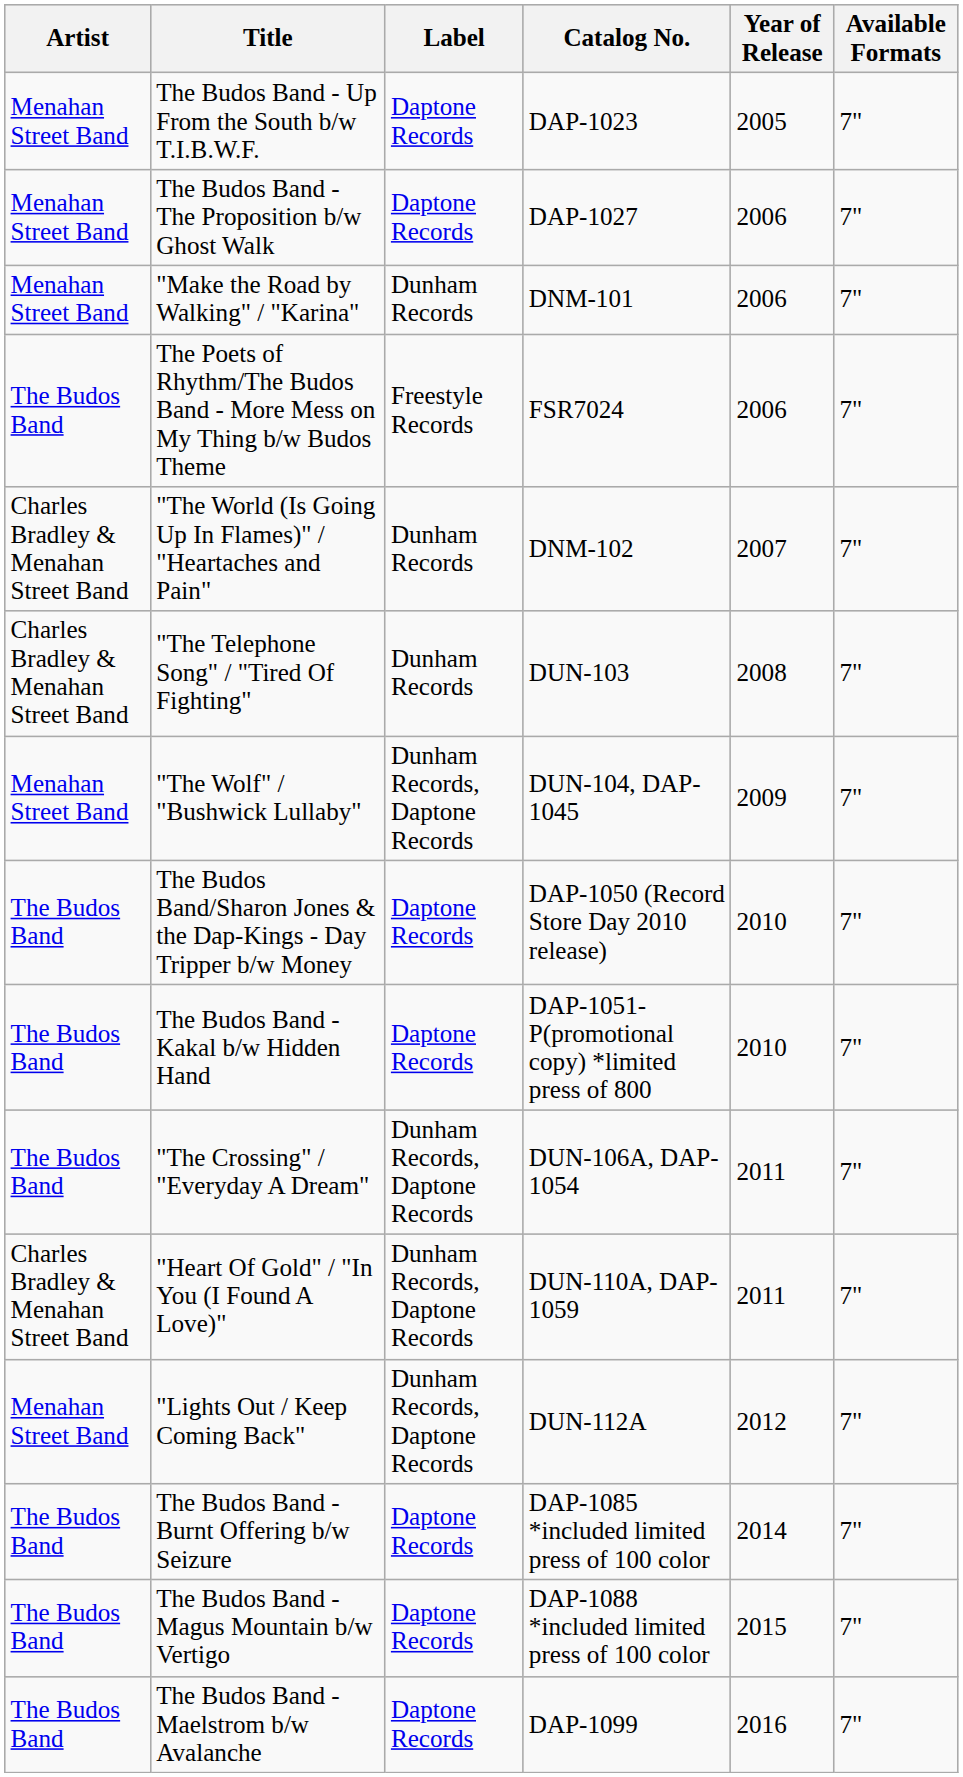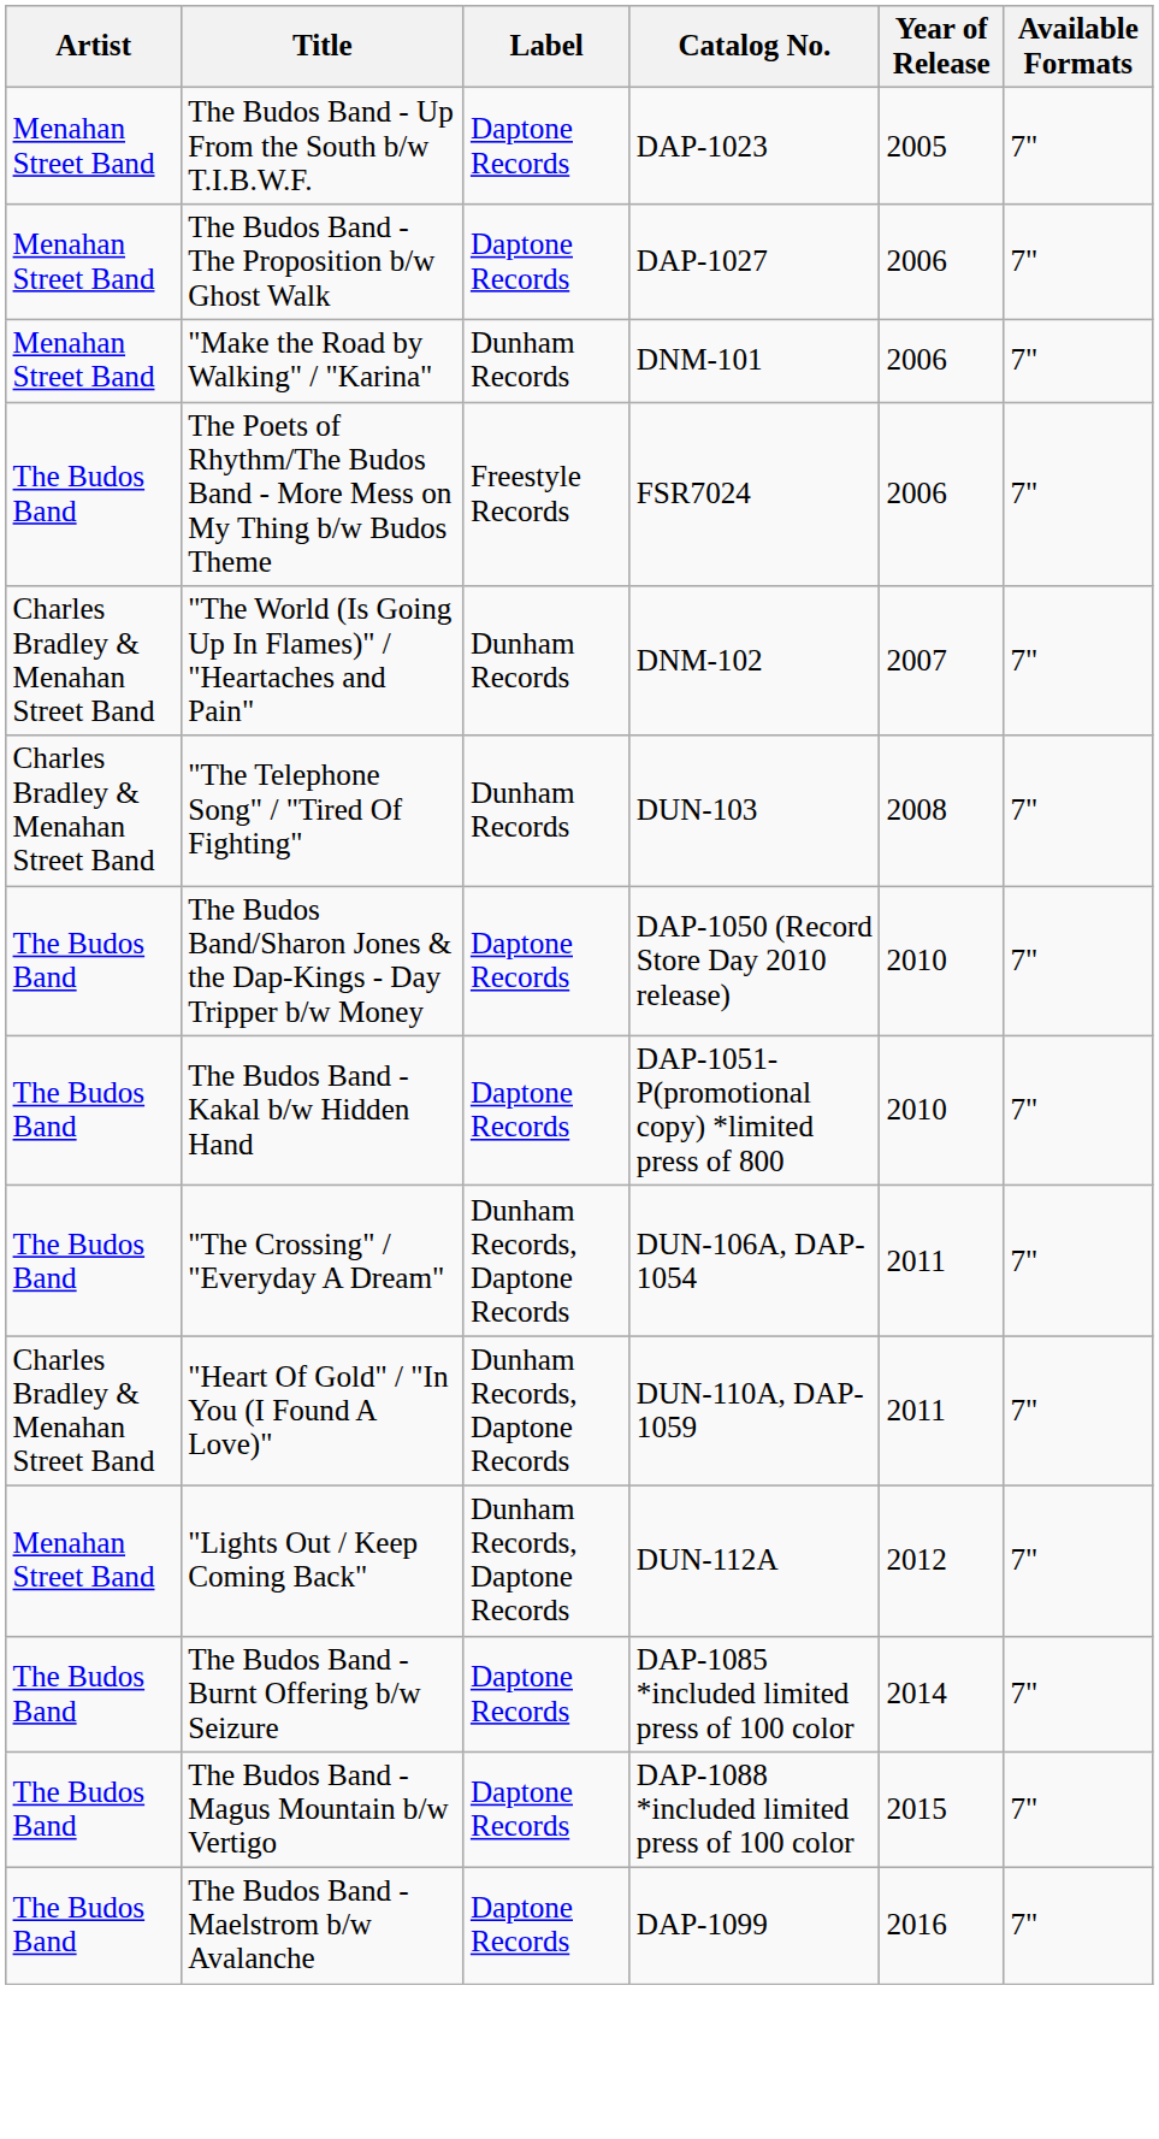 <table class="wikitable">
 <tr>
 <th>Artist</th>
 <th>Title</th>
 <th>Label</th>
 <th>Catalog No.</th>
 <th>Year of Release</th>
 <th>Available Formats</th>
 </tr>
 <tr>
 <td><a href='#'>Menahan Street Band</a></td>
 <td>The Budos Band - Up From the South b/w T.I.B.W.F.</td>
 <td><a href='#'>Daptone Records</a></td>
 <td>DAP-1023</td>
 <td>2005</td>
 <td>7"</td>
 </tr>
 <tr>
 <td><a href='#'>Menahan Street Band</a></td>
 <td>The Budos Band - The Proposition b/w Ghost Walk</td>
 <td><a href='#'>Daptone Records</a></td>
 <td>DAP-1027</td>
 <td>2006</td>
 <td>7"</td>
 </tr>
 <tr>
 <td><a href='#'>Menahan Street Band</a></td>
 <td>"Make the Road by Walking" / "Karina"</td>
 <td>Dunham Records</td>
 <td>DNM-101</td>
 <td>2006</td>
 <td>7"</td>
 </tr>
 <tr>
 <td><a href='#'>The Budos Band</a></td>
 <td>The Poets of Rhythm/The Budos Band - More Mess on My Thing b/w Budos Theme</td>
 <td>Freestyle Records</td>
 <td>FSR7024</td>
 <td>2006</td>
 <td>7"</td>
 </tr>
 <tr>
 <td>Charles Bradley & Menahan Street Band</td>
 <td>"The World (Is Going Up In Flames)" / "Heartaches and Pain"</td>
 <td>Dunham Records</td>
 <td>DNM-102</td>
 <td>2007</td>
 <td>7"</td>
 </tr>
 <tr>
 <td>Charles Bradley & Menahan Street Band</td>
 <td>"The Telephone Song" / "Tired Of Fighting"</td>
 <td>Dunham Records</td>
 <td>DUN-103</td>
 <td>2008</td>
-<td>7"</td>
-</tr>
-<tr>
-<td><a href='#'>Menahan Street Band</a></td>
-<td>"The Wolf" / "Bushwick Lullaby"</td>
-<td>Dunham Records, Daptone Records</td>
-<td>DUN-104, DAP-1045</td>
-<td>2009</td>
 <td>7"</td>
 </tr>
 <tr>
 <td><a href='#'>The Budos Band</a></td>
 <td>The Budos Band/Sharon Jones & the Dap-Kings - Day Tripper b/w Money</td>
 <td><a href='#'>Daptone Records</a></td>
 <td>DAP-1050 (Record Store Day 2010 release)</td>
 <td>2010</td>
 <td>7"</td>
 </tr>
 <tr>
 <td><a href='#'>The Budos Band</a></td>
 <td>The Budos Band - Kakal b/w Hidden Hand</td>
 <td><a href='#'>Daptone Records</a></td>
 <td>DAP-1051-P(promotional copy) *limited press of 800</td>
 <td>2010</td>
 <td>7"</td>
 </tr>
 <tr>
 <td><a href='#'>The Budos Band</a></td>
 <td>"The Crossing" / "Everyday A Dream"</td>
 <td>Dunham Records, Daptone Records</td>
 <td>DUN-106A, DAP-1054</td>
 <td>2011</td>
 <td>7"</td>
 </tr>
 <tr>
 <td>Charles Bradley & Menahan Street Band</td>
 <td>"Heart Of Gold" / "In You (I Found A Love)"</td>
 <td>Dunham Records, Daptone Records</td>
 <td>DUN-110A, DAP-1059</td>
 <td>2011</td>
 <td>7"</td>
 </tr>
 <tr>
 <td><a href='#'>Menahan Street Band</a></td>
 <td>"Lights Out / Keep Coming Back"</td>
 <td>Dunham Records, Daptone Records</td>
 <td>DUN-112A</td>
 <td>2012</td>
 <td>7"</td>
 </tr>
 <tr>
 <td><a href='#'>The Budos Band</a></td>
 <td>The Budos Band - Burnt Offering b/w Seizure</td>
 <td><a href='#'>Daptone Records</a></td>
 <td>DAP-1085 *included limited press of 100 color</td>
 <td>2014</td>
 <td>7"</td>
 </tr>
 <tr>
 <td><a href='#'>The Budos Band</a></td>
 <td>The Budos Band - Magus Mountain b/w Vertigo</td>
 <td><a href='#'>Daptone Records</a></td>
 <td>DAP-1088 *included limited press of 100 color</td>
 <td>2015</td>
 <td>7"</td>
 </tr>
 <tr>
 <td><a href='#'>The Budos Band</a></td>
 <td>The Budos Band - Maelstrom b/w Avalanche</td>
 <td><a href='#'>Daptone Records</a></td>
 <td>DAP-1099</td>
 <td>2016</td>
 <td>7"</td>
 </tr>
 </table>
